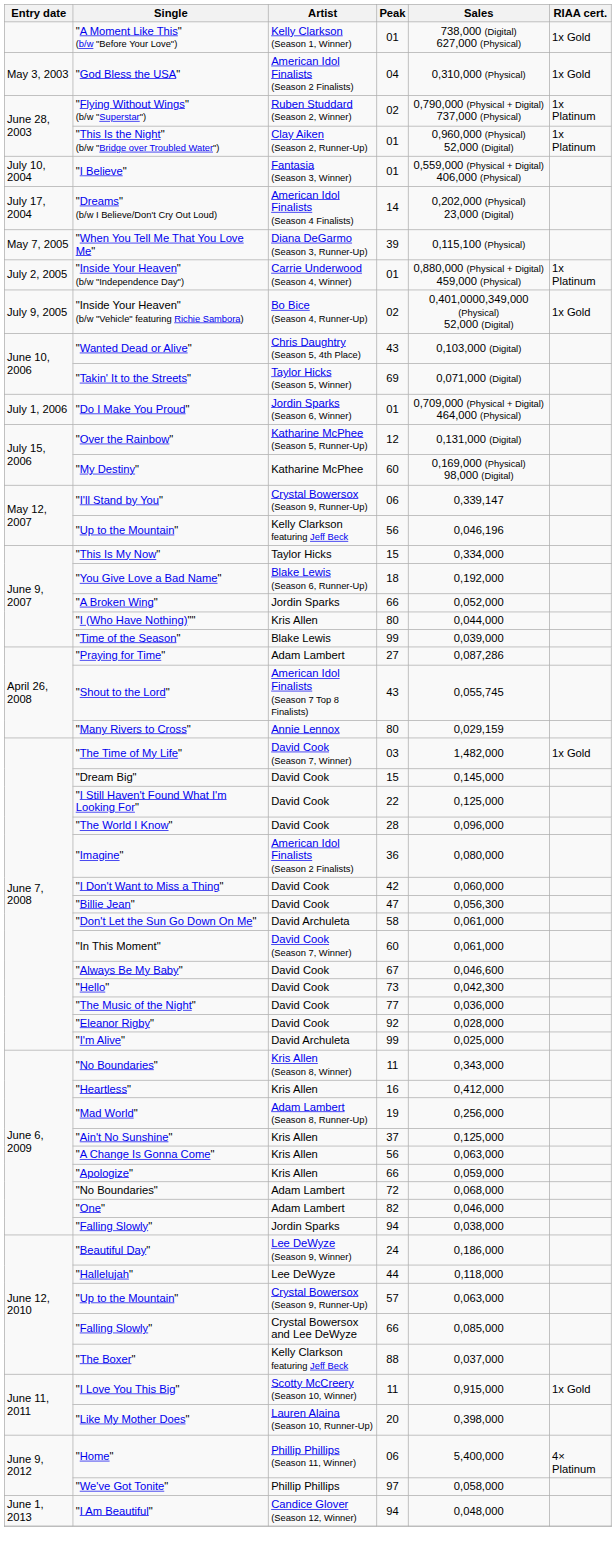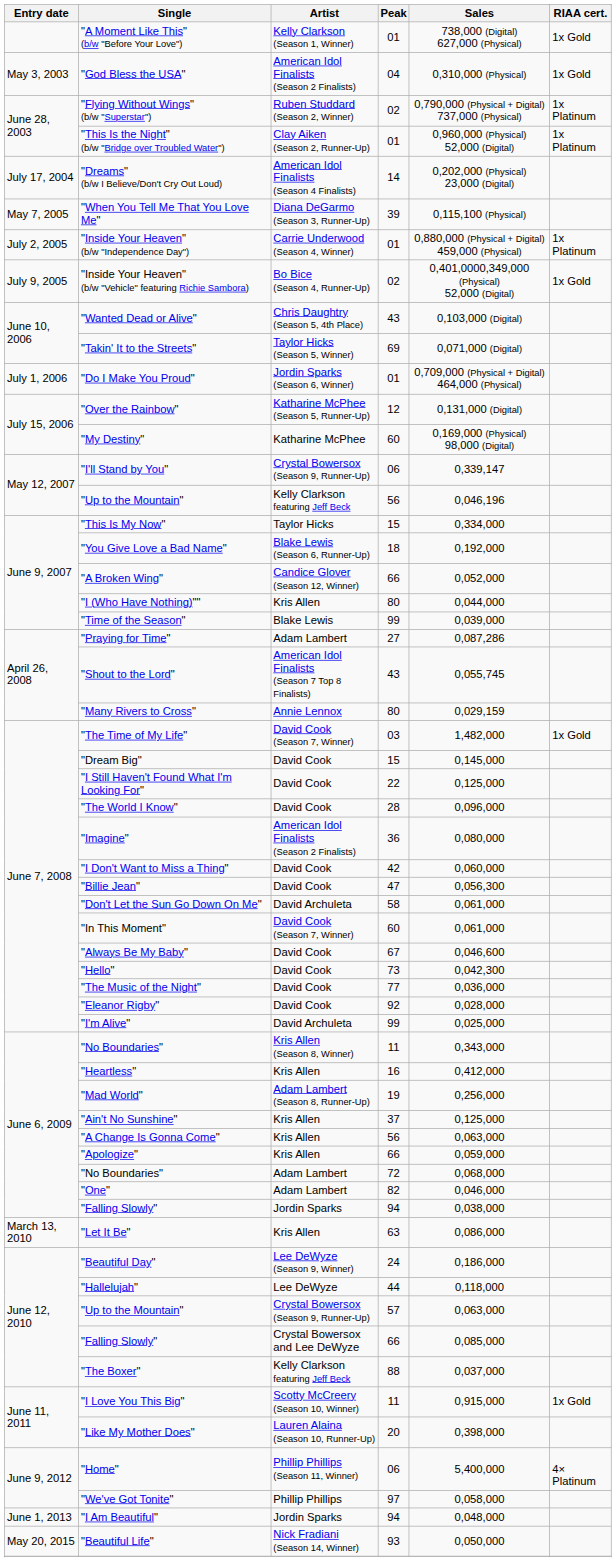 <table class="wikitable sortable">
 <tr>
 <th>Entry date</th>
 <th>Single</th>
 <th>Artist</th>
 <th>Peak</th>
 <th>Sales</th>
 <th>RIAA cert.</th>
 </tr>
 <tr>
 <td></td>
 <td>"<a href='#'>A Moment Like This</a>" <br><small>(<a href='#'>b/w</a> "Before Your Love")</small></td>
 <td><a href='#'>Kelly Clarkson</a><br><small>(Season 1, Winner)</small></td>
 <td align="center"><span>0</span>1</td>
 <td align="center">738,000 <small>(Digital)</small><br>627,000 <small>(Physical)</small><br></td>
 <td><span>1x </span>Gold</td>
 </tr>
 <tr>
 <td>May 3, 2003</td>
 <td>"<a href='#'>God Bless the USA</a>"</td>
 <td><a href='#'>American Idol Finalists</a> <br><small>(Season 2 Finalists)</small></td>
 <td align="center"><span>0</span>4</td>
 <td align="center"><span>0,</span>310,000 <small>(Physical)</small></td>
 <td><span>1x </span>Gold</td>
 </tr>
 <tr>
 <td rowspan=2>June 28, 2003</td>
 <td>"<a href='#'>Flying Without Wings</a>" <br><small>(b/w "<a href='#'>Superstar</a>")</small></td>
 <td><a href='#'>Ruben Studdard</a><br><small>(Season 2, Winner)</small></td>
 <td align="center"><span>0</span>2</td>
 <td align="center"><span>0,</span>790,000 <small>(Physical + Digital)</small><br>737,000 <small>(Physical)</small></td>
 <td><span>1x </span>Platinum</td>
 </tr>
 <tr>
 <td>"<a href='#'>This Is the Night</a>" <br><small>(b/w "<a href='#'>Bridge over Troubled Water</a>")</small></td>
 <td><a href='#'>Clay Aiken</a><br><small>(Season 2, Runner-Up)</small></td>
 <td align="center"><span>0</span>1</td>
 <td align="center"><span>0,</span>960,000 <small>(Physical)</small><br>52,000 <small>(Digital)</small></td>
 <td><span>1x </span>Platinum</td>
-</tr>
-<tr>
-<td>July 10, 2004</td>
-<td>"<a href='#'>I Believe</a>"</td>
-<td><a href='#'>Fantasia</a><br><small>(Season 3, Winner)</small></td>
-<td align="center"><span>0</span>1</td>
-<td align="center"><span>0,</span>559,000 <small>(Physical + Digital)</small><br>406,000 <small>(Physical)</small></td>
-<td></td>
 </tr>
 <tr>
 <td>July 17, 2004</td>
 <td>"<a href='#'>Dreams</a>"<br><small>(b/w I Believe/Don't Cry Out Loud)</small></td>
 <td><a href='#'>American Idol Finalists</a> <br><small>(Season 4 Finalists)</small></td>
 <td align="center">14</td>
 <td align="center"><span>0,</span>202,000 <small>(Physical)</small><br>23,000 <small>(Digital)</small></td>
 <td></td>
 </tr>
 <tr>
 <td>May 7, 2005</td>
 <td>"<a href='#'>When You Tell Me That You Love Me</a>"</td>
 <td><a href='#'>Diana DeGarmo</a><br><small>(Season 3, Runner-Up)</small></td>
 <td align="center">39</td>
 <td align="center"><span>0,</span>115,100 <small>(Physical)</small></td>
 <td></td>
 </tr>
 <tr>
 <td>July 2, 2005</td>
 <td>"<a href='#'>Inside Your Heaven</a>" <br><small>(b/w "Independence Day")</small></td>
 <td><a href='#'>Carrie Underwood</a><br><small>(Season 4, Winner)</small></td>
 <td align="center"><span>0</span>1</td>
 <td align="center"><span>0,</span>880,000 <small>(Physical + Digital)</small><br>459,000 <small>(Physical)</small></td>
 <td><span>1x </span>Platinum</td>
 </tr>
 <tr>
 <td>July 9, 2005</td>
 <td>"Inside Your Heaven" <br><small>(b/w "Vehicle" featuring <a href='#'>Richie Sambora</a>)</small></td>
 <td><a href='#'>Bo Bice</a><br><small>(Season 4, Runner-Up)</small></td>
 <td align="center"><span>0</span>2</td>
 <td align="center"><span>0,401,000</span><span>0,</span>349,000 <small>(Physical)</small><br>52,000 <small>(Digital)</small></td>
 <td><span>1x </span>Gold</td>
 </tr>
 <tr>
 <td rowspan="2">June 10, 2006</td>
 <td>"<a href='#'>Wanted Dead or Alive</a>"</td>
 <td><a href='#'>Chris Daughtry</a><br><small>(Season 5, 4th Place)</small></td>
 <td align="center">43</td>
 <td align="center"><span>0,</span>103,000 <small>(Digital)</small></td>
 <td></td>
 </tr>
 <tr>
 <td>"<a href='#'>Takin' It to the Streets</a>"</td>
 <td><a href='#'>Taylor Hicks</a><br><small>(Season 5, Winner)</small></td>
 <td align="center">69</td>
 <td align="center"><span>0,0</span>71,000 <small>(Digital)</small></td>
 <td></td>
 </tr>
 <tr>
 <td>July 1, 2006</td>
 <td>"<a href='#'>Do I Make You Proud</a>"</td>
 <td><a href='#'>Jordin Sparks</a><br><small>(Season 6, Winner)</small></td>
 <td align="center"><span>0</span>1</td>
 <td align="center"><span>0,</span>709,000 <small>(Physical + Digital)</small><br>464,000 <small>(Physical)</small></td>
 <td></td>
 </tr>
 <tr>
 <td rowspan="2">July 15, 2006</td>
 <td>"<a href='#'>Over the Rainbow</a>"</td>
 <td><a href='#'>Katharine McPhee</a><br><small>(Season 5, Runner-Up)</small></td>
 <td align="center">12</td>
 <td align="center"><span>0,</span>131,000 <small>(Digital)</small></td>
 <td></td>
 </tr>
 <tr>
 <td>"<a href='#'>My Destiny</a>"</td>
 <td>Katharine McPhee</td>
 <td align="center">60</td>
 <td align="center"><span>0,</span>169,000 <small>(Physical)</small><br>98,000 <small>(Digital)</small></td>
 <td></td>
 </tr>
 <tr>
 <td rowspan="2">May 12, 2007</td>
 <td>"<a href='#'>I'll Stand by You</a>"</td>
 <td><a href='#'>Crystal Bowersox</a><br><small>(Season 9, Runner-Up)</small></td>
 <td align="center"><span>0</span>6</td>
 <td align="center"><span>0,</span>339,147</td>
 <td></td>
 </tr>
 <tr>
 <td>"<a href='#'>Up to the Mountain</a>"</td>
 <td>Kelly Clarkson <br><small> featuring <a href='#'>Jeff Beck</a></small></td>
 <td align="center">56</td>
 <td align="center"><span>0,0</span>46,196</td>
 <td></td>
 </tr>
 <tr>
 <td rowspan="5">June 9, 2007</td>
 <td>"<a href='#'>This Is My Now</a>"</td>
 <td>Taylor Hicks</td>
 <td align="center">15</td>
 <td align="center"><span>0,</span>334,000</td>
 <td></td>
 </tr>
 <tr>
 <td>"<a href='#'>You Give Love a Bad Name</a>"</td>
 <td><a href='#'>Blake Lewis</a><br><small>(Season 6, Runner-Up)</small></td>
 <td align="center">18</td>
 <td align="center"><span>0,</span>192,000</td>
 <td></td>
 </tr>
 <tr>
 <td>"<a href='#'>A Broken Wing</a>"</td>
-<td>Jordin Sparks</td>
+<td><a href='#'>Candice Glover</a><br><small>(Season 12, Winner)</small></td>
 <td align="center">66</td>
 <td align="center"><span>0,0</span>52,000 </td>
 <td></td>
 </tr>
 <tr>
 <td>"<a href='#'>I (Who Have Nothing)</a>""</td>
 <td>Kris Allen</td>
 <td align="center">80</td>
 <td align="center"><span>0,0</span>44,000 </td>
 <td></td>
 </tr>
 <tr>
 <td>"<a href='#'>Time of the Season</a>"</td>
 <td>Blake Lewis</td>
 <td align="center">99</td>
 <td align="center"><span>0,0</span>39,000 </td>
 <td></td>
 </tr>
 <tr>
 <td rowspan="3">April 26, 2008</td>
 <td>"<a href='#'>Praying for Time</a>"</td>
 <td>Adam Lambert</td>
 <td align="center">27</td>
 <td align="center"><span>0,0</span>87,286</td>
 <td></td>
 </tr>
 <tr>
 <td>"<a href='#'>Shout to the Lord</a>"</td>
 <td><a href='#'>American Idol Finalists</a><br><small>(Season 7 Top 8 Finalists)</small></td>
 <td align="center">43</td>
 <td align="center"><span>0,0</span>55,745</td>
 <td></td>
 </tr>
 <tr>
 <td>"<a href='#'>Many Rivers to Cross</a>"</td>
 <td><a href='#'>Annie Lennox</a></td>
 <td align="center">80</td>
 <td align="center"><span>0,0</span>29,159</td>
 <td></td>
 </tr>
 <tr>
 <td rowspan="14">June 7, 2008</td>
 <td>"<a href='#'>The Time of My Life</a>"</td>
 <td><a href='#'>David Cook</a><small><br>(Season 7, Winner)</small></td>
 <td align="center"><span>0</span>3</td>
 <td align="center">1,482,000</td>
 <td><span>1x </span>Gold</td>
 </tr>
 <tr>
 <td>"Dream Big"</td>
 <td>David Cook</td>
 <td align="center">15</td>
 <td align="center"><span>0,</span>145,000</td>
 <td></td>
 </tr>
 <tr>
 <td>"<a href='#'>I Still Haven't Found What I'm Looking For</a>"</td>
 <td>David Cook</td>
 <td align="center">22</td>
 <td align="center"><span>0,</span>125,000</td>
 <td></td>
 </tr>
 <tr>
 <td>"<a href='#'>The World I Know</a>"</td>
 <td>David Cook</td>
 <td align="center">28</td>
 <td align="center"><span>0,0</span>96,000</td>
 <td></td>
 </tr>
 <tr>
 <td>"<a href='#'>Imagine</a>"</td>
 <td><a href='#'>American Idol Finalists</a> <br><small>(Season 2 Finalists)</small></td>
 <td align="center">36</td>
 <td align="center"><span>0,0</span>80,000</td>
 <td></td>
 </tr>
 <tr>
 <td>"<a href='#'>I Don't Want to Miss a Thing</a>"</td>
 <td>David Cook</td>
 <td align="center">42</td>
 <td align="center"><span>0,0</span>60,000</td>
 <td></td>
 </tr>
 <tr>
 <td>"<a href='#'>Billie Jean</a>"</td>
 <td>David Cook</td>
 <td align="center">47</td>
 <td align="center"><span>0,0</span>56,300</td>
 <td></td>
 </tr>
 <tr>
 <td>"<a href='#'>Don't Let the Sun Go Down On Me</a>"</td>
 <td>David Archuleta</td>
 <td align="center">58</td>
 <td align="center"><span>0,0</span>61,000</td>
 <td></td>
 </tr>
 <tr>
 <td>"In This Moment"</td>
 <td><a href='#'>David Cook</a><small><br>(Season 7, Winner)</small></td>
 <td align="center">60</td>
 <td align="center"><span>0,0</span>61,000</td>
 <td></td>
 </tr>
 <tr>
 <td>"<a href='#'>Always Be My Baby</a>"</td>
 <td>David Cook</td>
 <td align="center">67</td>
 <td align="center"><span>0,0</span>46,600</td>
 <td></td>
 </tr>
 <tr>
 <td>"<a href='#'>Hello</a>"</td>
 <td>David Cook</td>
 <td align="center">73</td>
 <td align="center"><span>0,0</span>42,300</td>
 <td></td>
 </tr>
 <tr>
 <td>"<a href='#'>The Music of the Night</a>"</td>
 <td>David Cook</td>
 <td align="center">77</td>
 <td align="center"><span>0,0</span>36,000</td>
 <td></td>
 </tr>
 <tr>
 <td>"<a href='#'>Eleanor Rigby</a>"</td>
 <td>David Cook</td>
 <td align="center">92</td>
 <td align="center"><span>0,0</span>28,000</td>
 <td></td>
 </tr>
 <tr>
 <td>"<a href='#'>I'm Alive</a>"</td>
 <td>David Archuleta</td>
 <td align="center">99</td>
 <td align="center"><span>0,0</span>25,000</td>
 <td></td>
 </tr>
 <tr>
 <td rowspan="9">June 6, 2009</td>
 <td>"<a href='#'>No Boundaries</a>"</td>
 <td><a href='#'>Kris Allen</a><br><small>(Season 8, Winner)</small></td>
 <td align="center">11</td>
 <td align="center"><span>0,</span>343,000</td>
 <td></td>
 </tr>
 <tr>
 <td>"<a href='#'>Heartless</a>"</td>
 <td>Kris Allen</td>
 <td align="center">16</td>
 <td align="center"><span>0,</span>412,000</td>
 <td></td>
 </tr>
 <tr>
 <td>"<a href='#'>Mad World</a>"</td>
 <td><a href='#'>Adam Lambert</a><br><small>(Season 8, Runner-Up)</small></td>
 <td align="center">19</td>
 <td align="center"><span>0,</span>256,000</td>
 <td></td>
 </tr>
 <tr>
 <td>"<a href='#'>Ain't No Sunshine</a>"</td>
 <td>Kris Allen</td>
 <td align="center">37</td>
 <td align="center"><span>0,</span>125,000</td>
 <td></td>
 </tr>
 <tr>
 <td>"<a href='#'>A Change Is Gonna Come</a>"</td>
 <td>Kris Allen</td>
 <td align="center">56</td>
 <td align="center"><span>0,0</span>63,000</td>
 <td></td>
 </tr>
 <tr>
 <td>"<a href='#'>Apologize</a>"</td>
 <td>Kris Allen</td>
 <td align="center">66</td>
 <td align="center"><span>0,0</span>59,000</td>
 <td></td>
 </tr>
 <tr>
 <td>"No Boundaries"</td>
 <td>Adam Lambert</td>
 <td align="center">72</td>
 <td align="center"><span>0,0</span>68,000 </td>
 <td></td>
 </tr>
 <tr>
 <td>"<a href='#'>One</a>"</td>
 <td>Adam Lambert</td>
 <td align="center">82</td>
 <td align="center"><span>0,0</span>46,000</td>
 <td></td>
 </tr>
 <tr>
 <td>"<a href='#'>Falling Slowly</a>"</td>
 <td>Jordin Sparks</td>
 <td align="center">94</td>
 <td align="center"><span>0,0</span>38,000</td>
 <td></td>
 </tr>
 <tr>
+<td>March 13, 2010</td>
+<td>"<a href='#'>Let It Be</a>"</td>
+<td>Kris Allen</td>
+<td align="center">63</td>
+<td align="center"><span>0,0</span>86,000</td>
+<td></td>
+</tr>
+<tr>
 <td rowspan="5">June 12, 2010</td>
 <td>"<a href='#'>Beautiful Day</a>"</td>
 <td><a href='#'>Lee DeWyze</a><br><small>(Season 9, Winner)</small></td>
 <td align="center">24</td>
 <td align="center"><span>0,</span>186,000</td>
 <td></td>
 </tr>
 <tr>
 <td>"<a href='#'>Hallelujah</a>"</td>
 <td>Lee DeWyze</td>
 <td align="center">44</td>
 <td align="center"><span>0,</span>118,000 </td>
 <td></td>
 </tr>
 <tr>
 <td>"<a href='#'>Up to the Mountain</a>"</td>
 <td><a href='#'>Crystal Bowersox</a><br><small>(Season 9, Runner-Up)</small></td>
 <td align="center">57</td>
 <td align="center"><span>0,0</span>63,000</td>
 <td></td>
 </tr>
 <tr>
 <td>"<a href='#'>Falling Slowly</a>"</td>
 <td>Crystal Bowersox<br>and Lee DeWyze</td>
 <td align="center">66</td>
 <td align="center"><span>0,0</span>85,000</td>
 <td></td>
 </tr>
 <tr>
 <td>"<a href='#'>The Boxer</a>"</td>
 <td>Kelly Clarkson <br><small> featuring <a href='#'>Jeff Beck</a></small></td>
 <td align="center">88</td>
 <td align="center"><span>0,0</span>37,000 </td>
 <td></td>
 </tr>
 <tr>
 <td rowspan="2">June 11, 2011</td>
 <td>"<a href='#'>I Love You This Big</a>"</td>
 <td><a href='#'>Scotty McCreery</a><br><small>(Season 10, Winner)</small></td>
 <td align="center">11</td>
 <td align="center"><span>0,</span>915,000</td>
 <td><span>1x </span>Gold</td>
 </tr>
 <tr>
 <td>"<a href='#'>Like My Mother Does</a>"</td>
 <td><a href='#'>Lauren Alaina</a><br><small>(Season 10, Runner-Up)</small></td>
 <td align="center">20</td>
 <td align="center"><span>0,</span>398,000</td>
 <td></td>
 </tr>
 <tr>
 <td rowspan="2">June 9, 2012</td>
 <td>"<a href='#'>Home</a>"</td>
 <td><a href='#'>Phillip Phillips</a><br><small>(Season 11, Winner)</small></td>
 <td align="center"><span>0</span>6</td>
 <td align="center">5,400,000</td>
 <td><br>4× Platinum</td>
 </tr>
 <tr>
 <td>"<a href='#'>We've Got Tonite</a>"</td>
 <td>Phillip Phillips</td>
 <td align="center">97</td>
 <td align="center"><span>0,0</span>58,000</td>
 <td></td>
 </tr>
 <tr>
 <td>June 1, 2013</td>
 <td>"<a href='#'>I Am Beautiful</a>"</td>
-<td><a href='#'>Candice Glover</a><br><small>(Season 12, Winner)</small></td>
+<td>Jordin Sparks</td>
 <td align="center">94</td>
 <td align="center"><span>0,0</span>48,000</td>
+<td></td>
+</tr>
+<tr>
+<td>May 20, 2015</td>
+<td>"<a href='#'>Beautiful Life</a>"</td>
+<td><a href='#'>Nick Fradiani</a><br><small>(Season 14, Winner)</small></td>
+<td align="center">93</td>
+<td align="center"><span>0,0</span>50,000</td>
 <td></td>
 </tr>
 <tr>
 </tr>
 <tr>
 </tr>
 </table>
